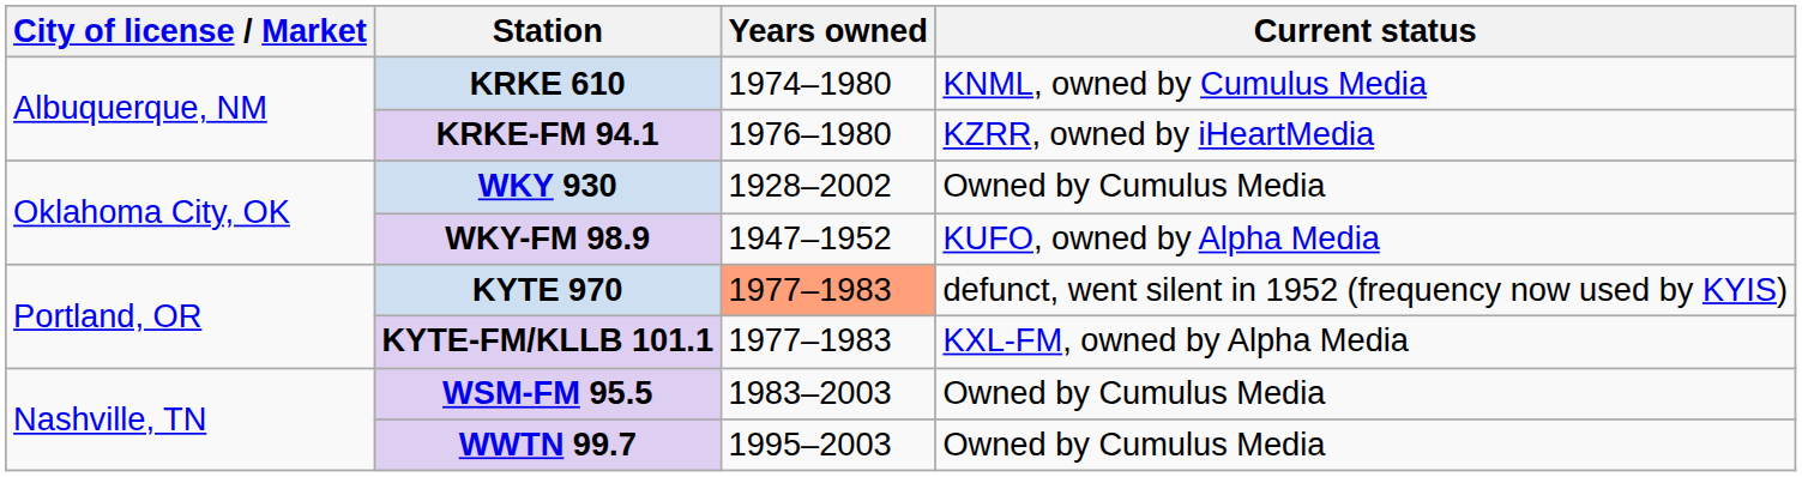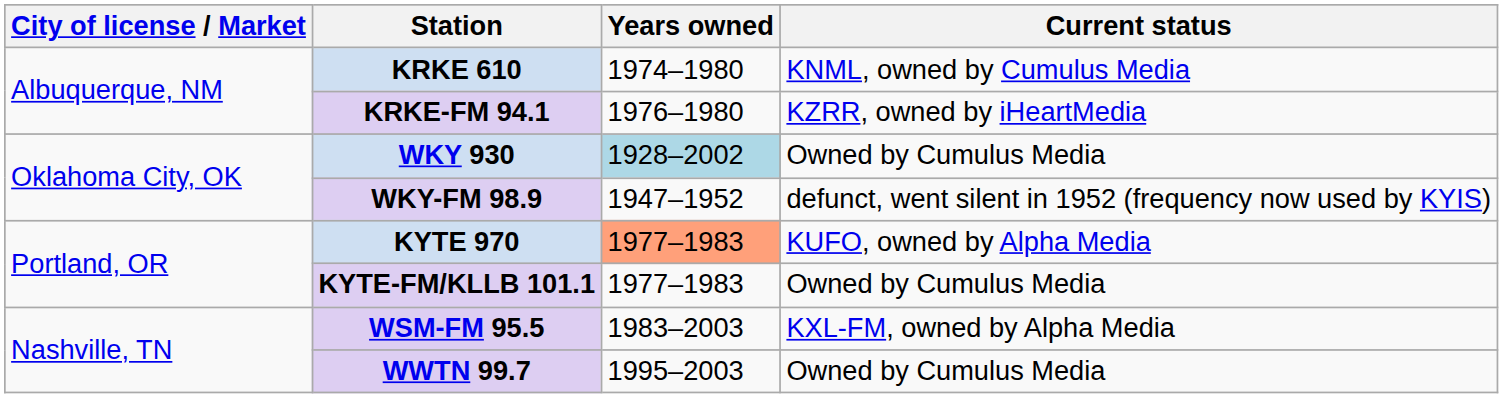 <table class="wikitable">
 <tr>
 <th scope="col"><a href='#'>City of license</a> / <a href='#'>Market</a></th>
 <th scope="col">Station</th>
 <th scope="col">Years owned</th>
 <th scope="col">Current status</th>
 </tr>
 <tr>
 <td rowspan="2"><a href='#'>Albuquerque, NM</a></td>
 <th scope="row" style="background: #cedff2";>KRKE 610</th>
 <td>1974–1980</td>
 <td><a href='#'>KNML</a>, owned by <a href='#'>Cumulus Media</a></td>
 </tr>
 <tr>
 <th scope="row" style="background: #ddcef2";>KRKE-FM 94.1</th>
 <td>1976–1980</td>
 <td><a href='#'>KZRR</a>, owned by <a href='#'>iHeartMedia</a></td>
 </tr>
 <tr>
 <td rowspan="2"><a href='#'>Oklahoma City, OK</a></td>
 <th scope="row" style="background: #cedff2";><a href='#'>WKY</a> 930</th>
-<td>1928–2002</td>
+<td style="background: lightblue;">1928–2002</td>
 <td>Owned by Cumulus Media</td>
 </tr>
 <tr>
 <th scope="row" style="background: #ddcef2";>WKY-FM 98.9</th>
 <td>1947–1952</td>
-<td><a href='#'>KUFO</a>, owned by <a href='#'>Alpha Media</a></td>
+<td>defunct, went silent in 1952 (frequency now used by <a href='#'>KYIS</a>)</td>
 </tr>
 <tr>
 <td rowspan="2"><a href='#'>Portland, OR</a></td>
 <th scope="row" style="background: #cedff2";>KYTE 970</th>
 <td style="background: lightsalmon;">1977–1983</td>
-<td>defunct, went silent in 1952 (frequency now used by <a href='#'>KYIS</a>)</td>
+<td><a href='#'>KUFO</a>, owned by <a href='#'>Alpha Media</a></td>
 </tr>
 <tr>
 <th scope="row" style="background: #ddcef2";>KYTE-FM/KLLB 101.1</th>
 <td>1977–1983</td>
-<td><a href='#'>KXL-FM</a>, owned by Alpha Media</td>
+<td>Owned by Cumulus Media</td>
 </tr>
 <tr>
 <td rowspan="2"><a href='#'>Nashville, TN</a></td>
 <th scope="row" style="background: #ddcef2";><a href='#'>WSM-FM</a> 95.5</th>
 <td>1983–2003</td>
-<td>Owned by Cumulus Media</td>
+<td><a href='#'>KXL-FM</a>, owned by Alpha Media</td>
 </tr>
 <tr>
 <th scope="row" style="background: #ddcef2";><a href='#'>WWTN</a> 99.7</th>
 <td>1995–2003</td>
 <td>Owned by Cumulus Media</td>
 </tr>
 </table>
